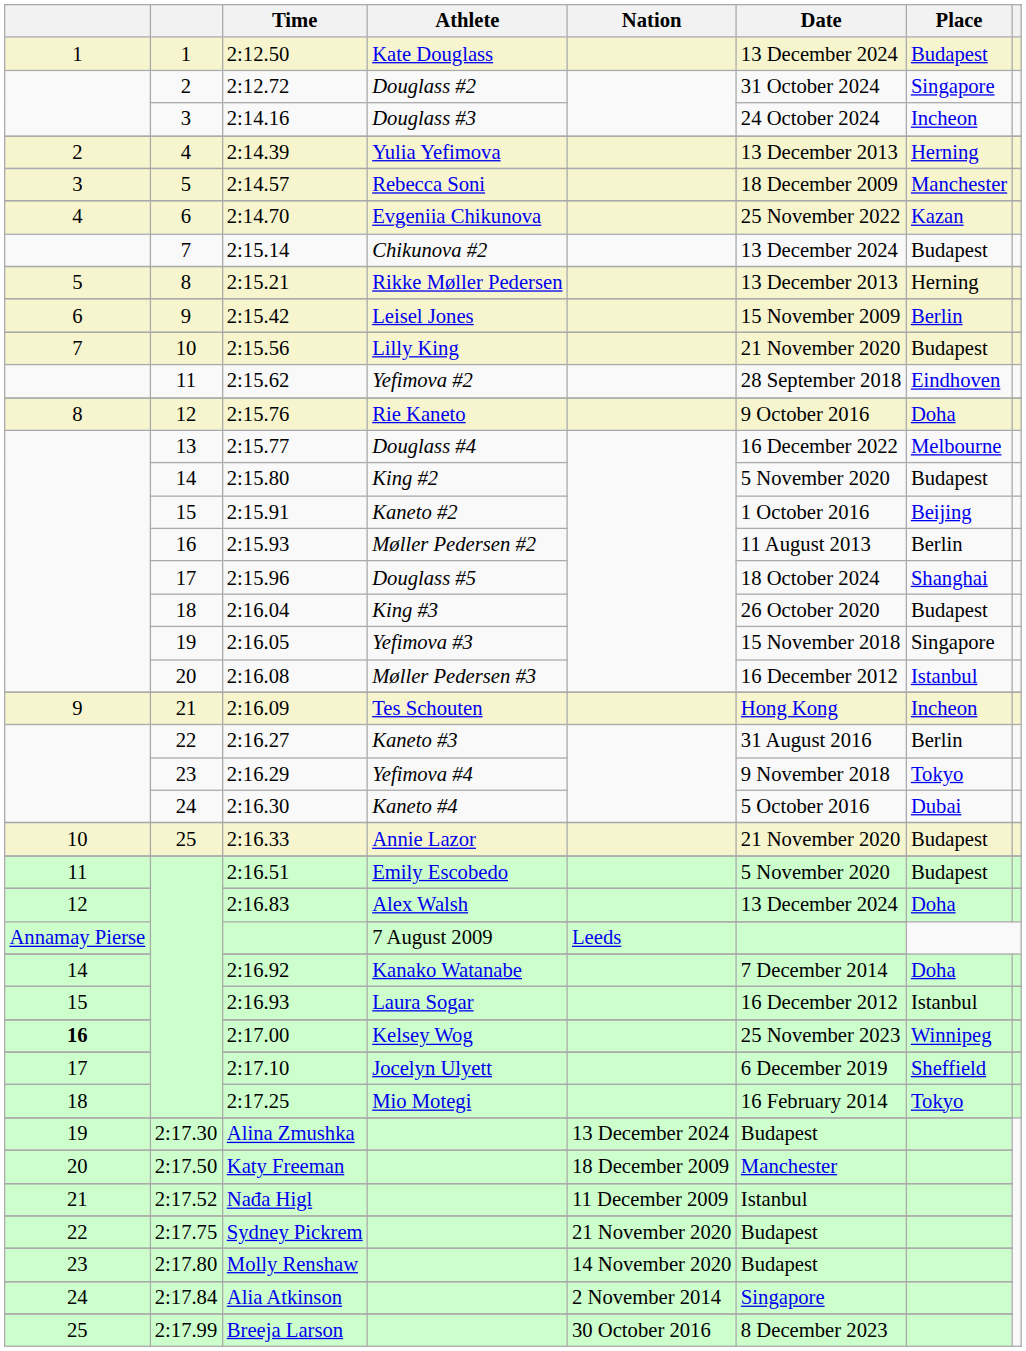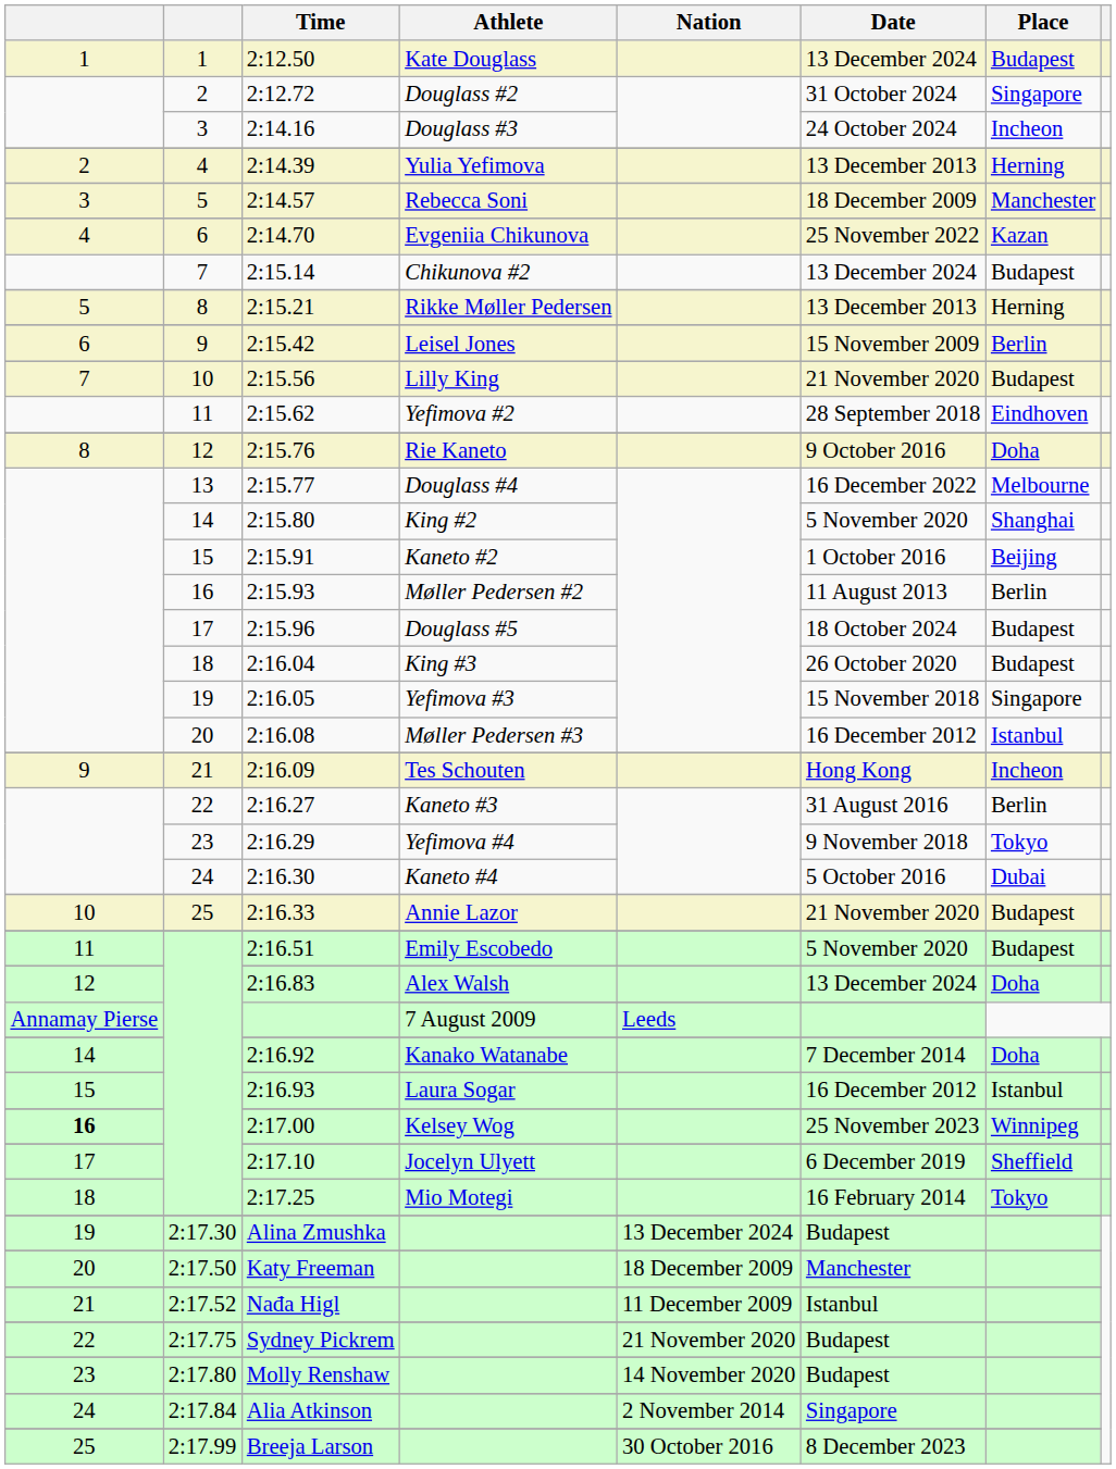 <table class="wikitable sortable">
 <tr>
 <th></th>
 <th></th>
 <th>Time</th>
 <th>Athlete</th>
 <th>Nation</th>
 <th>Date</th>
 <th>Place</th>
 <th class="unsortable"></th>
 </tr>
 <tr bgcolor=f6F5CE>
 <td align=center>1</td>
 <td align=center>1</td>
 <td>2:12.50</td>
 <td><a href='#'>Kate Douglass</a></td>
 <td></td>
 <td>13 December 2024</td>
 <td><a href='#'>Budapest</a></td>
 <td></td>
 </tr>
 <tr>
 <td rowspan="2"></td>
 <td align=center>2</td>
 <td>2:12.72</td>
 <td><em>Douglass #2</em></td>
 <td rowspan="2"></td>
 <td>31 October 2024</td>
 <td><a href='#'>Singapore</a></td>
 <td></td>
 </tr>
 <tr>
 <td align=center>3</td>
 <td>2:14.16</td>
 <td><em>Douglass #3</em></td>
 <td>24 October 2024</td>
 <td><a href='#'>Incheon</a></td>
 <td></td>
 </tr>
 <tr>
 </tr>
 <tr bgcolor=f6F5CE>
 <td align=center>2</td>
 <td align=center>4</td>
 <td>2:14.39</td>
 <td><a href='#'>Yulia Yefimova</a></td>
 <td></td>
 <td>13 December 2013</td>
 <td><a href='#'>Herning</a></td>
 <td></td>
 </tr>
 <tr>
 </tr>
 <tr bgcolor=f6F5CE>
 <td align=center>3</td>
 <td align=center>5</td>
 <td>2:14.57</td>
 <td><a href='#'>Rebecca Soni</a></td>
 <td></td>
 <td>18 December 2009</td>
 <td><a href='#'>Manchester</a></td>
 <td></td>
 </tr>
 <tr>
 </tr>
 <tr bgcolor=f6F5CE>
 <td align=center>4</td>
 <td align=center>6</td>
 <td>2:14.70</td>
 <td><a href='#'>Evgeniia Chikunova</a></td>
 <td></td>
 <td>25 November 2022</td>
 <td><a href='#'>Kazan</a></td>
 <td></td>
 </tr>
 <tr>
 <td></td>
 <td align=center>7</td>
 <td>2:15.14</td>
 <td><em>Chikunova #2</em></td>
 <td></td>
 <td>13 December 2024</td>
 <td>Budapest</td>
 <td></td>
 </tr>
 <tr>
 </tr>
 <tr bgcolor=f6F5CE>
 <td align=center>5</td>
 <td align=center>8</td>
 <td>2:15.21</td>
 <td><a href='#'>Rikke Møller Pedersen</a></td>
 <td></td>
 <td>13 December 2013</td>
 <td>Herning</td>
 <td></td>
 </tr>
 <tr>
 </tr>
 <tr bgcolor=f6F5CE>
 <td align=center>6</td>
 <td align=center>9</td>
 <td>2:15.42</td>
 <td><a href='#'>Leisel Jones</a></td>
 <td></td>
 <td>15 November 2009</td>
 <td><a href='#'>Berlin</a></td>
 <td></td>
 </tr>
 <tr>
 </tr>
 <tr bgcolor=f6F5CE>
 <td align=center>7</td>
 <td align=center>10</td>
 <td>2:15.56</td>
 <td><a href='#'>Lilly King</a></td>
 <td></td>
 <td>21 November 2020</td>
 <td>Budapest</td>
 <td></td>
 </tr>
 <tr>
 <td></td>
 <td align=center>11</td>
 <td>2:15.62</td>
 <td><em>Yefimova #2</em></td>
 <td></td>
 <td>28 September 2018</td>
 <td><a href='#'>Eindhoven</a></td>
 <td></td>
 </tr>
 <tr>
 </tr>
 <tr bgcolor=f6F5CE>
 <td align=center>8</td>
 <td align=center>12</td>
 <td>2:15.76</td>
 <td><a href='#'>Rie Kaneto</a></td>
 <td></td>
 <td>9 October 2016</td>
 <td><a href='#'>Doha</a></td>
 <td></td>
 </tr>
 <tr>
 <td rowspan="8"></td>
 <td align=center>13</td>
 <td>2:15.77</td>
 <td><em>Douglass #4</em></td>
 <td rowspan="8"></td>
 <td>16 December 2022</td>
 <td><a href='#'>Melbourne</a></td>
 <td></td>
 </tr>
 <tr>
 <td align=center>14</td>
 <td>2:15.80</td>
 <td><em>King #2</em></td>
 <td>5 November 2020</td>
-<td>Budapest</td>
+<td><a href='#'>Shanghai</a></td>
 <td></td>
 </tr>
 <tr>
 <td align=center>15</td>
 <td>2:15.91</td>
 <td><em>Kaneto #2</em></td>
 <td>1 October 2016</td>
 <td><a href='#'>Beijing</a></td>
 <td></td>
 </tr>
 <tr>
 <td align=center>16</td>
 <td>2:15.93</td>
 <td><em>Møller Pedersen #2</em></td>
 <td>11 August 2013</td>
 <td>Berlin</td>
 <td></td>
 </tr>
 <tr>
 <td align=center>17</td>
 <td>2:15.96</td>
 <td><em>Douglass #5</em></td>
 <td>18 October 2024</td>
-<td><a href='#'>Shanghai</a></td>
+<td>Budapest</td>
 <td></td>
 </tr>
 <tr>
 <td align=center>18</td>
 <td>2:16.04</td>
 <td><em>King #3</em></td>
 <td>26 October 2020</td>
 <td>Budapest</td>
 <td></td>
 </tr>
 <tr>
 <td align=center>19</td>
 <td>2:16.05</td>
 <td><em>Yefimova #3</em></td>
 <td>15 November 2018</td>
 <td>Singapore</td>
 <td></td>
 </tr>
 <tr>
 <td align=center>20</td>
 <td>2:16.08</td>
 <td><em>Møller Pedersen #3</em></td>
 <td>16 December 2012</td>
 <td><a href='#'>Istanbul</a></td>
 <td></td>
 </tr>
 <tr>
 </tr>
 <tr bgcolor=f6F5CE>
 <td align=center>9</td>
 <td align=center>21</td>
 <td>2:16.09</td>
 <td><a href='#'>Tes Schouten</a></td>
 <td></td>
 <td><a href='#'>Hong Kong</a></td>
 <td><a href='#'>Incheon</a></td>
 <td></td>
 </tr>
 <tr>
 <td rowspan="3"></td>
 <td align=center>22</td>
 <td>2:16.27</td>
 <td><em>Kaneto #3</em></td>
 <td rowspan="3"></td>
 <td>31 August 2016</td>
 <td>Berlin</td>
 <td></td>
 </tr>
 <tr>
 <td align=center>23</td>
 <td>2:16.29</td>
 <td><em>Yefimova #4</em></td>
 <td>9 November 2018</td>
 <td><a href='#'>Tokyo</a></td>
 <td></td>
 </tr>
 <tr>
 <td align=center>24</td>
 <td>2:16.30</td>
 <td><em>Kaneto #4</em></td>
 <td>5 October 2016</td>
 <td><a href='#'>Dubai</a></td>
 <td></td>
 </tr>
 <tr>
 </tr>
 <tr bgcolor=f6F5CE>
 <td align=center>10</td>
 <td align=center>25</td>
 <td>2:16.33</td>
 <td><a href='#'>Annie Lazor</a></td>
 <td></td>
 <td>21 November 2020</td>
 <td>Budapest</td>
 <td></td>
 </tr>
 <tr>
 </tr>
 <tr bgcolor=CCFFCC>
 <td align=center>11</td>
 <td rowspan="15"></td>
 <td>2:16.51</td>
 <td><a href='#'>Emily Escobedo</a></td>
 <td></td>
 <td>5 November 2020</td>
 <td>Budapest</td>
 <td></td>
 </tr>
 <tr>
 </tr>
 <tr bgcolor=CCFFCC>
 <td rowspan="2" align=center>12</td>
 <td rowspan="2">2:16.83</td>
 <td><a href='#'>Alex Walsh</a></td>
 <td></td>
 <td>13 December 2024</td>
 <td><a href='#'>Doha</a></td>
 <td></td>
 </tr>
 <tr>
 </tr>
 <tr bgcolor=CCFFCC>
 <td><a href='#'>Annamay Pierse</a></td>
 <td></td>
 <td>7 August 2009</td>
 <td><a href='#'>Leeds</a></td>
 <td></td>
 </tr>
 <tr>
 </tr>
 <tr bgcolor=CCFFCC>
 <td align=center>14</td>
 <td>2:16.92</td>
 <td><a href='#'>Kanako Watanabe</a></td>
 <td></td>
 <td>7 December 2014</td>
 <td><a href='#'>Doha</a></td>
 <td></td>
 </tr>
 <tr>
 </tr>
 <tr bgcolor=CCFFCC>
 <td align=center>15</td>
 <td>2:16.93</td>
 <td><a href='#'>Laura Sogar</a></td>
 <td></td>
 <td>16 December 2012</td>
 <td>Istanbul</td>
 <td></td>
 </tr>
 <tr>
 </tr>
 <tr bgcolor=CCFFCC>
 <td align=center><strong>16</strong></td>
 <td>2:17.00</td>
 <td><a href='#'>Kelsey Wog</a></td>
 <td></td>
 <td>25 November 2023</td>
 <td><a href='#'>Winnipeg</a></td>
 <td></td>
 </tr>
 <tr>
 </tr>
 <tr bgcolor=CCFFCC>
 <td align=center>17</td>
 <td>2:17.10</td>
 <td><a href='#'>Jocelyn Ulyett</a></td>
 <td></td>
 <td>6 December 2019</td>
 <td><a href='#'>Sheffield</a></td>
 <td></td>
 </tr>
 <tr>
 </tr>
 <tr bgcolor=CCFFCC>
 <td align=center>18</td>
 <td>2:17.25</td>
 <td><a href='#'>Mio Motegi</a></td>
 <td></td>
 <td>16 February 2014</td>
 <td><a href='#'>Tokyo</a></td>
 <td></td>
 </tr>
 <tr>
 </tr>
 <tr bgcolor=CCFFCC>
 <td align=center>19</td>
 <td>2:17.30</td>
 <td><a href='#'>Alina Zmushka</a></td>
 <td></td>
 <td>13 December 2024</td>
 <td>Budapest</td>
 <td></td>
 </tr>
 <tr>
 </tr>
 <tr bgcolor=CCFFCC>
 <td align=center>20</td>
 <td>2:17.50</td>
 <td><a href='#'>Katy Freeman</a></td>
 <td></td>
 <td>18 December 2009</td>
 <td><a href='#'>Manchester</a></td>
 <td></td>
 </tr>
 <tr>
 </tr>
 <tr bgcolor=CCFFCC>
 <td align=center>21</td>
 <td>2:17.52</td>
 <td><a href='#'>Nađa Higl</a></td>
 <td></td>
 <td>11 December 2009</td>
 <td>Istanbul</td>
 <td></td>
 </tr>
 <tr>
 </tr>
 <tr bgcolor=CCFFCC>
 <td align=center>22</td>
 <td>2:17.75</td>
 <td><a href='#'>Sydney Pickrem</a></td>
 <td></td>
 <td>21 November 2020</td>
 <td>Budapest</td>
 <td></td>
 </tr>
 <tr>
 </tr>
 <tr bgcolor=CCFFCC>
 <td align=center>23</td>
 <td>2:17.80</td>
 <td><a href='#'>Molly Renshaw</a></td>
 <td></td>
 <td>14 November 2020</td>
 <td>Budapest</td>
 <td></td>
 </tr>
 <tr>
 </tr>
 <tr bgcolor=CCFFCC>
 <td align=center>24</td>
 <td>2:17.84</td>
 <td><a href='#'>Alia Atkinson</a></td>
 <td></td>
 <td>2 November 2014</td>
 <td><a href='#'>Singapore</a></td>
 <td></td>
 </tr>
 <tr>
 </tr>
 <tr bgcolor=CCFFCC>
 <td align=center>25</td>
 <td>2:17.99</td>
 <td><a href='#'>Breeja Larson</a></td>
 <td></td>
 <td>30 October 2016</td>
 <td>8 December 2023</td>
 <td></td>
 </tr>
 </table>
